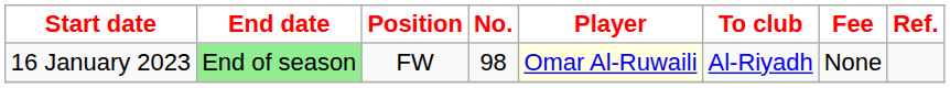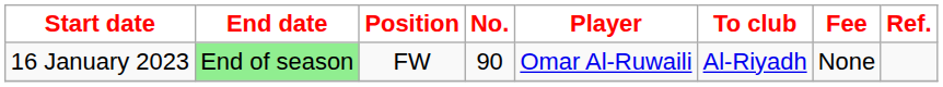 <table class="wikitable sortable">
 <tr>
 <th style="background:white; color:red;"><strong>Start date</strong></th>
 <th style="background:white; color:red;"><strong>End date</strong></th>
 <th style="background:white; color:red;"><strong>Position</strong></th>
 <th style="background:white; color:red;"><strong>No.</strong></th>
 <th style="background:white; color:red;"><strong>Player</strong></th>
 <th style="background:white; color:red;"><strong>To club</strong></th>
 <th style="background:white; color:red;"><strong>Fee</strong></th>
 <th style="background:white; color:red;"><strong>Ref.</strong></th>
 </tr>
 <tr>
 <td>16 January 2023</td>
 <td style="background: lightgreen;">End of season</td>
 <td style="text-align:center;">FW</td>
-<td style="text-align:center;">98</td>
-<td style="background: lightyellow; text-align:left;"> <a href='#'>Omar Al-Ruwaili</a></td>
+<td style="text-align:center;">90</td>
+<td style="text-align:left;"> <a href='#'>Omar Al-Ruwaili</a></td>
 <td style="text-align:left;"> <a href='#'>Al-Riyadh</a></td>
 <td>None</td>
 <td></td>
 </tr>
 <tr>
 </tr>
 </table>
